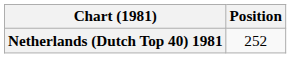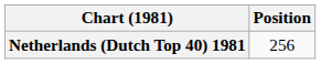 <table class="wikitable sortable plainrowheaders" style="text-align:center;">
 <tr>
 <th>Chart (1981)</th>
 <th>Position</th>
 </tr>
 <tr>
 <th scope="row">Netherlands (Dutch Top 40) 1981</th>
-<td>252</td>
+<td>256</td>
 </tr>
 </table>
